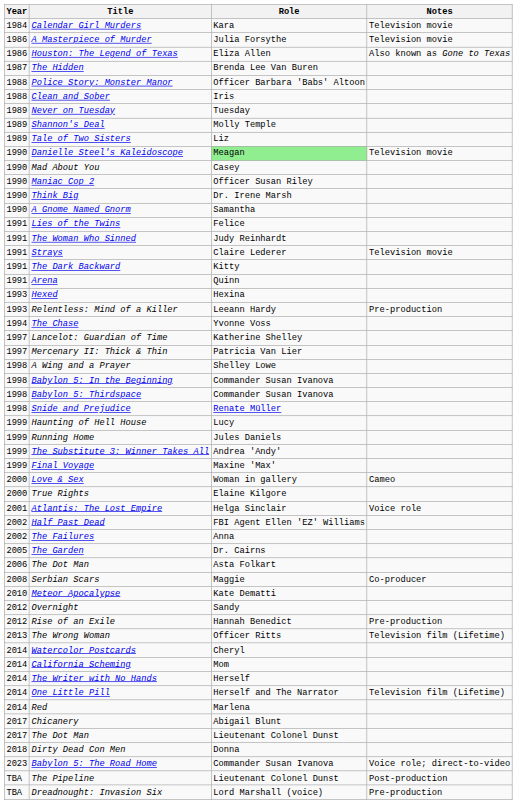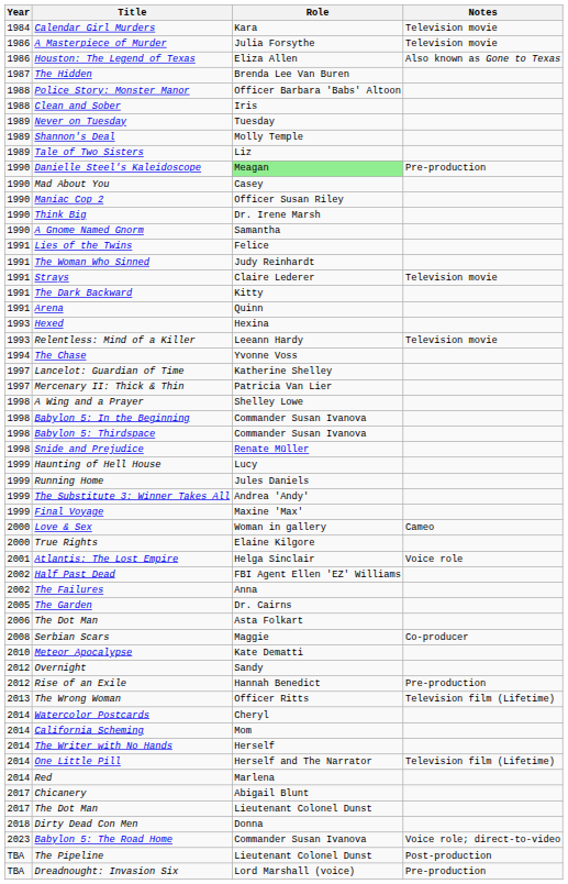 <table class="wikitable sortable">
 <tr>
 <th>Year</th>
 <th>Title</th>
 <th>Role</th>
 <th class="unsortable">Notes</th>
 </tr>
 <tr>
 <td>1984</td>
 <td><em><a href='#'>Calendar Girl Murders</a></em></td>
 <td>Kara</td>
 <td>Television movie</td>
 </tr>
 <tr>
 <td>1986</td>
 <td data-sort-value="Masterpiece of Murder, A"><em><a href='#'>A Masterpiece of Murder</a></em></td>
 <td>Julia Forsythe</td>
 <td>Television movie</td>
 </tr>
 <tr>
 <td>1986</td>
 <td><em><a href='#'>Houston: The Legend of Texas</a></em></td>
 <td>Eliza Allen</td>
 <td>Also known as <em>Gone to Texas</em></td>
 </tr>
 <tr>
 <td>1987</td>
 <td data-sort-value="Hidden, The"><em><a href='#'>The Hidden</a></em></td>
 <td>Brenda Lee Van Buren</td>
 <td></td>
 </tr>
 <tr>
 <td>1988</td>
 <td><em><a href='#'>Police Story: Monster Manor</a></em></td>
 <td>Officer Barbara 'Babs' Altoon</td>
 <td></td>
 </tr>
 <tr>
 <td>1988</td>
 <td><em><a href='#'>Clean and Sober</a></em></td>
 <td>Iris</td>
 <td></td>
 </tr>
 <tr>
 <td>1989</td>
 <td><em><a href='#'>Never on Tuesday</a></em></td>
 <td>Tuesday</td>
 <td></td>
 </tr>
 <tr>
 <td>1989</td>
 <td><em><a href='#'>Shannon's Deal</a></em></td>
 <td>Molly Temple</td>
 <td></td>
 </tr>
 <tr>
 <td>1989</td>
 <td><em><a href='#'>Tale of Two Sisters</a></em></td>
 <td>Liz</td>
 <td></td>
 </tr>
 <tr>
 <td>1990</td>
 <td><em><a href='#'>Danielle Steel's Kaleidoscope</a></em></td>
 <td style="background: lightgreen;">Meagan</td>
-<td>Television movie</td>
+<td>Pre-production</td>
 </tr>
 <tr>
 <td>1990</td>
 <td><em>Mad About You</em></td>
 <td>Casey</td>
 <td></td>
 </tr>
 <tr>
 <td>1990</td>
 <td><em><a href='#'>Maniac Cop 2</a></em></td>
 <td>Officer Susan Riley</td>
 <td></td>
 </tr>
 <tr>
 <td>1990</td>
 <td><em><a href='#'>Think Big</a></em></td>
 <td>Dr. Irene Marsh</td>
 <td></td>
 </tr>
 <tr>
 <td>1990</td>
 <td data-sort-value="Gnome Named Gnorm, A"><em><a href='#'>A Gnome Named Gnorm</a></em></td>
 <td>Samantha</td>
 <td></td>
 </tr>
 <tr>
 <td>1991</td>
 <td><em><a href='#'>Lies of the Twins</a></em></td>
 <td>Felice</td>
 <td></td>
 </tr>
 <tr>
 <td>1991</td>
 <td data-sort-value="Woman Who Sinned, The"><em><a href='#'>The Woman Who Sinned</a></em></td>
 <td>Judy Reinhardt</td>
 <td></td>
 </tr>
 <tr>
 <td>1991</td>
 <td><em><a href='#'>Strays</a></em></td>
 <td>Claire Lederer</td>
 <td>Television movie</td>
 </tr>
 <tr>
 <td>1991</td>
 <td data-sort-value="Dark Backward, The"><em><a href='#'>The Dark Backward</a></em></td>
 <td>Kitty</td>
 <td></td>
 </tr>
 <tr>
 <td>1991</td>
 <td><em><a href='#'>Arena</a></em></td>
 <td>Quinn</td>
 <td></td>
 </tr>
 <tr>
 <td>1993</td>
 <td><em><a href='#'>Hexed</a></em></td>
 <td>Hexina</td>
 <td></td>
 </tr>
 <tr>
 <td>1993</td>
 <td><em>Relentless: Mind of a Killer</em></td>
 <td>Leeann Hardy</td>
-<td>Pre-production</td>
+<td>Television movie</td>
 </tr>
 <tr>
 <td>1994</td>
 <td data-sort-value="Chase, The"><em><a href='#'>The Chase</a></em></td>
 <td>Yvonne Voss</td>
 <td></td>
 </tr>
 <tr>
 <td>1997</td>
 <td><em>Lancelot: Guardian of Time</em></td>
 <td>Katherine Shelley</td>
 <td></td>
 </tr>
 <tr>
 <td>1997</td>
 <td><em>Mercenary II: Thick & Thin</em></td>
 <td>Patricia Van Lier</td>
 <td></td>
 </tr>
 <tr>
 <td>1998</td>
 <td data-sort-value="Wing and a Prayer, A"><em>A Wing and a Prayer</em></td>
 <td>Shelley Lowe</td>
 <td></td>
 </tr>
 <tr>
 <td>1998</td>
 <td><em><a href='#'>Babylon 5: In the Beginning</a></em></td>
 <td>Commander Susan Ivanova</td>
 <td></td>
 </tr>
 <tr>
 <td>1998</td>
 <td><em><a href='#'>Babylon 5: Thirdspace</a></em></td>
 <td>Commander Susan Ivanova</td>
 <td></td>
 </tr>
 <tr>
 <td>1998</td>
 <td><em><a href='#'>Snide and Prejudice</a></em></td>
 <td><a href='#'>Renate Müller</a></td>
 <td></td>
 </tr>
 <tr>
 <td>1999</td>
 <td><em>Haunting of Hell House</em></td>
 <td>Lucy</td>
 <td></td>
 </tr>
 <tr>
 <td>1999</td>
 <td><em>Running Home</em></td>
 <td>Jules Daniels</td>
 <td></td>
 </tr>
 <tr>
 <td>1999</td>
 <td data-sort-value="Substitute 3: Winner Takes All, The"><em><a href='#'>The Substitute 3: Winner Takes All</a></em></td>
 <td>Andrea 'Andy'</td>
 <td></td>
 </tr>
 <tr>
 <td>1999</td>
 <td><em><a href='#'>Final Voyage</a></em></td>
 <td>Maxine 'Max'</td>
 <td></td>
 </tr>
 <tr>
 <td>2000</td>
 <td><em><a href='#'>Love & Sex</a></em></td>
 <td>Woman in gallery</td>
 <td>Cameo</td>
 </tr>
 <tr>
 <td>2000</td>
 <td><em>True Rights</em></td>
 <td>Elaine Kilgore</td>
 <td></td>
 </tr>
 <tr>
 <td>2001</td>
 <td><em><a href='#'>Atlantis: The Lost Empire</a></em></td>
 <td>Helga Sinclair</td>
 <td>Voice role</td>
 </tr>
 <tr>
 <td>2002</td>
 <td><em><a href='#'>Half Past Dead</a></em></td>
 <td>FBI Agent Ellen 'EZ' Williams</td>
 <td></td>
 </tr>
 <tr>
 <td>2002</td>
 <td data-sort-value="Failures, The"><em><a href='#'>The Failures</a></em></td>
 <td>Anna</td>
 <td></td>
 </tr>
 <tr>
 <td>2005</td>
 <td data-sort-value="Garden, The"><em><a href='#'>The Garden</a></em></td>
 <td>Dr. Cairns</td>
 <td></td>
 </tr>
 <tr>
 <td>2006</td>
 <td data-sort-value="Dot Man, The"><em>The Dot Man</em></td>
 <td>Asta Folkart</td>
 <td></td>
 </tr>
 <tr>
 <td>2008</td>
 <td><em>Serbian Scars</em></td>
 <td>Maggie</td>
 <td>Co-producer</td>
 </tr>
 <tr>
 <td>2010</td>
 <td><em><a href='#'>Meteor Apocalypse</a></em></td>
 <td>Kate Dematti</td>
 <td></td>
 </tr>
 <tr>
 <td>2012</td>
 <td><em>Overnight</em></td>
 <td>Sandy</td>
 <td></td>
 </tr>
 <tr>
 <td>2012</td>
 <td><em>Rise of an Exile</em></td>
 <td>Hannah Benedict</td>
 <td>Pre-production</td>
 </tr>
 <tr>
 <td>2013</td>
 <td><em>The Wrong Woman</em></td>
 <td>Officer Ritts</td>
 <td>Television film (Lifetime)</td>
 </tr>
 <tr>
 <td>2014</td>
 <td><em><a href='#'>Watercolor Postcards</a></em></td>
 <td>Cheryl</td>
 <td></td>
 </tr>
 <tr>
 <td>2014</td>
 <td><em><a href='#'>California Scheming</a></em></td>
 <td>Mom</td>
 <td></td>
 </tr>
 <tr>
 <td>2014</td>
 <td data-sort-value="Writer with No Hands, The"><em><a href='#'>The Writer with No Hands</a></em></td>
 <td>Herself</td>
 <td></td>
 </tr>
 <tr>
 <td>2014</td>
 <td><em><a href='#'>One Little Pill</a></em></td>
 <td>Herself and The Narrator</td>
 <td>Television film (Lifetime)</td>
 </tr>
 <tr>
 <td>2014</td>
 <td><em>Red</em></td>
 <td>Marlena</td>
 <td></td>
 </tr>
 <tr>
 <td>2017</td>
 <td><em>Chicanery</em></td>
 <td>Abigail Blunt</td>
 <td></td>
 </tr>
 <tr>
 <td>2017</td>
 <td data-sort-value="Dot Man, The"><em>The Dot Man</em></td>
 <td>Lieutenant Colonel Dunst</td>
 <td></td>
 </tr>
 <tr>
 <td>2018</td>
 <td><em>Dirty Dead Con Men</em></td>
 <td>Donna</td>
 <td></td>
 </tr>
 <tr>
 <td>2023</td>
 <td><em><a href='#'>Babylon 5: The Road Home</a></em></td>
 <td>Commander Susan Ivanova</td>
 <td>Voice role; direct-to-video</td>
 </tr>
 <tr>
 <td>TBA</td>
 <td data-sort-value="Pipeline, The"><em>The Pipeline</em></td>
 <td>Lieutenant Colonel Dunst</td>
 <td>Post-production</td>
 </tr>
 <tr>
 <td>TBA</td>
 <td><em>Dreadnought: Invasion Six</em></td>
 <td>Lord Marshall (voice)</td>
 <td>Pre-production</td>
 </tr>
 </table>
